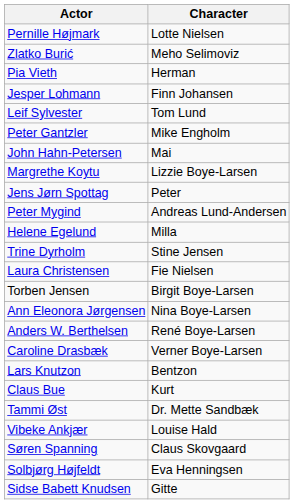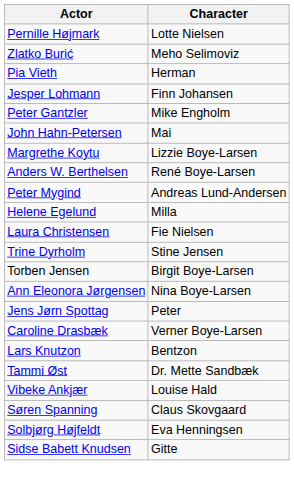 <table class=wikitable>
 <tr>
 <th>Actor</th>
 <th>Character</th>
 </tr>
 <tr>
 <td><a href='#'>Pernille Højmark</a></td>
 <td>Lotte Nielsen</td>
 </tr>
 <tr>
 <td><a href='#'>Zlatko Burić</a></td>
 <td>Meho Selimoviz</td>
 </tr>
 <tr>
 <td><a href='#'>Pia Vieth</a></td>
 <td>Herman</td>
 </tr>
 <tr>
 <td><a href='#'>Jesper Lohmann</a></td>
 <td>Finn Johansen</td>
 </tr>
 <tr>
-<td><a href='#'>Leif Sylvester</a></td>
-<td>Tom Lund</td>
-</tr>
-<tr>
 <td><a href='#'>Peter Gantzler</a></td>
 <td>Mike Engholm</td>
 </tr>
 <tr>
 <td><a href='#'>John Hahn-Petersen</a></td>
 <td>Mai</td>
 </tr>
 <tr>
 <td><a href='#'>Margrethe Koytu</a></td>
 <td>Lizzie Boye-Larsen</td>
 </tr>
 <tr>
-<td><a href='#'>Jens Jørn Spottag</a></td>
-<td>Peter</td>
+<td><a href='#'>Anders W. Berthelsen</a></td>
+<td>René Boye-Larsen</td>
 </tr>
 <tr>
 <td><a href='#'>Peter Mygind</a></td>
 <td>Andreas Lund-Andersen</td>
 </tr>
 <tr>
 <td><a href='#'>Helene Egelund</a></td>
 <td>Milla</td>
 </tr>
 <tr>
+<td><a href='#'>Laura Christensen</a></td>
+<td>Fie Nielsen</td>
+</tr>
+<tr>
 <td><a href='#'>Trine Dyrholm</a></td>
 <td>Stine Jensen</td>
-</tr>
-<tr>
-<td><a href='#'>Laura Christensen</a></td>
-<td>Fie Nielsen</td>
 </tr>
 <tr>
 <td>Torben Jensen</td>
 <td>Birgit Boye-Larsen</td>
 </tr>
 <tr>
 <td><a href='#'>Ann Eleonora Jørgensen</a></td>
 <td>Nina Boye-Larsen</td>
 </tr>
 <tr>
-<td><a href='#'>Anders W. Berthelsen</a></td>
-<td>René Boye-Larsen</td>
+<td><a href='#'>Jens Jørn Spottag</a></td>
+<td>Peter</td>
 </tr>
 <tr>
 <td><a href='#'>Caroline Drasbæk</a></td>
 <td>Verner Boye-Larsen</td>
 </tr>
 <tr>
 <td><a href='#'>Lars Knutzon</a></td>
 <td>Bentzon</td>
-</tr>
-<tr>
-<td><a href='#'>Claus Bue</a></td>
-<td>Kurt</td>
 </tr>
 <tr>
 <td><a href='#'>Tammi Øst</a></td>
 <td>Dr. Mette Sandbæk</td>
 </tr>
 <tr>
 <td><a href='#'>Vibeke Ankjær</a></td>
 <td>Louise Hald</td>
 </tr>
 <tr>
 <td><a href='#'>Søren Spanning</a></td>
 <td>Claus Skovgaard</td>
 </tr>
 <tr>
 <td><a href='#'>Solbjørg Højfeldt</a></td>
 <td>Eva Henningsen</td>
 </tr>
 <tr>
 <td><a href='#'>Sidse Babett Knudsen</a></td>
 <td>Gitte</td>
 </tr>
 </table>
